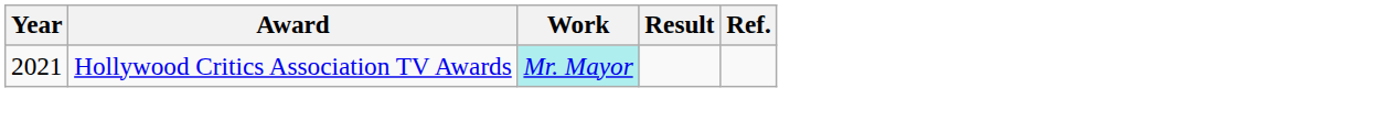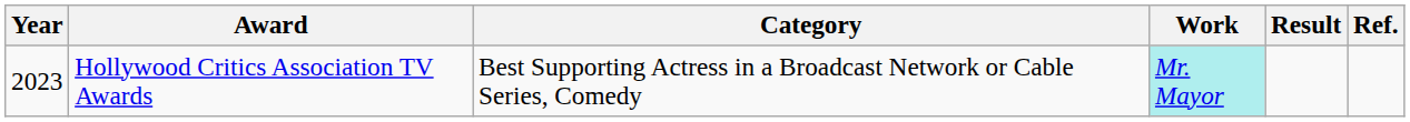 <table class="wikitable">
 <tr>
 <th>Year</th>
 <th>Award</th>
+<th>Category</th>
 <th>Work</th>
 <th>Result</th>
 <th>Ref.</th>
 </tr>
 <tr>
-<td>2021</td>
+<td>2023</td>
 <td><a href='#'>Hollywood Critics Association TV Awards</a></td>
+<td>Best Supporting Actress in a Broadcast Network or Cable Series, Comedy</td>
 <td style="background: paleturquoise;"><em><a href='#'>Mr. Mayor</a></em></td>
 <td></td>
 <td></td>
 </tr>
 </table>
